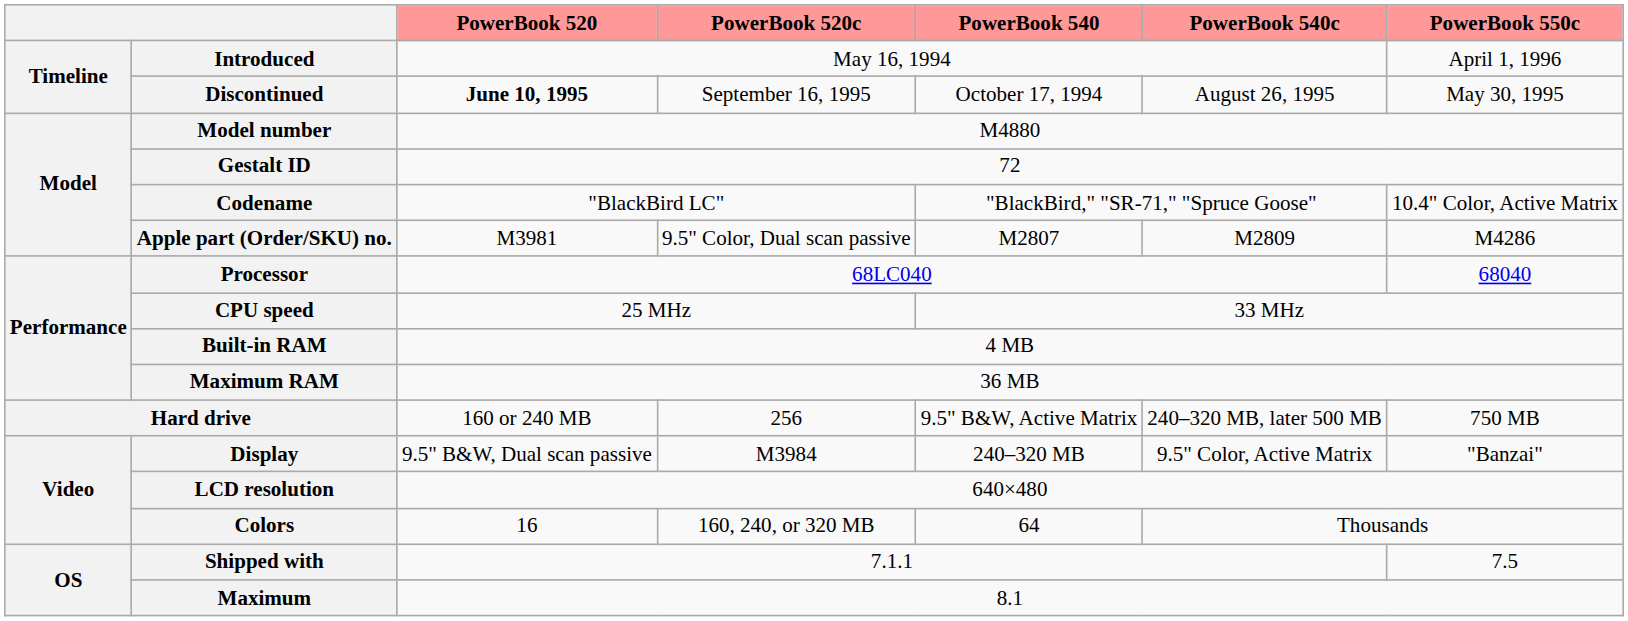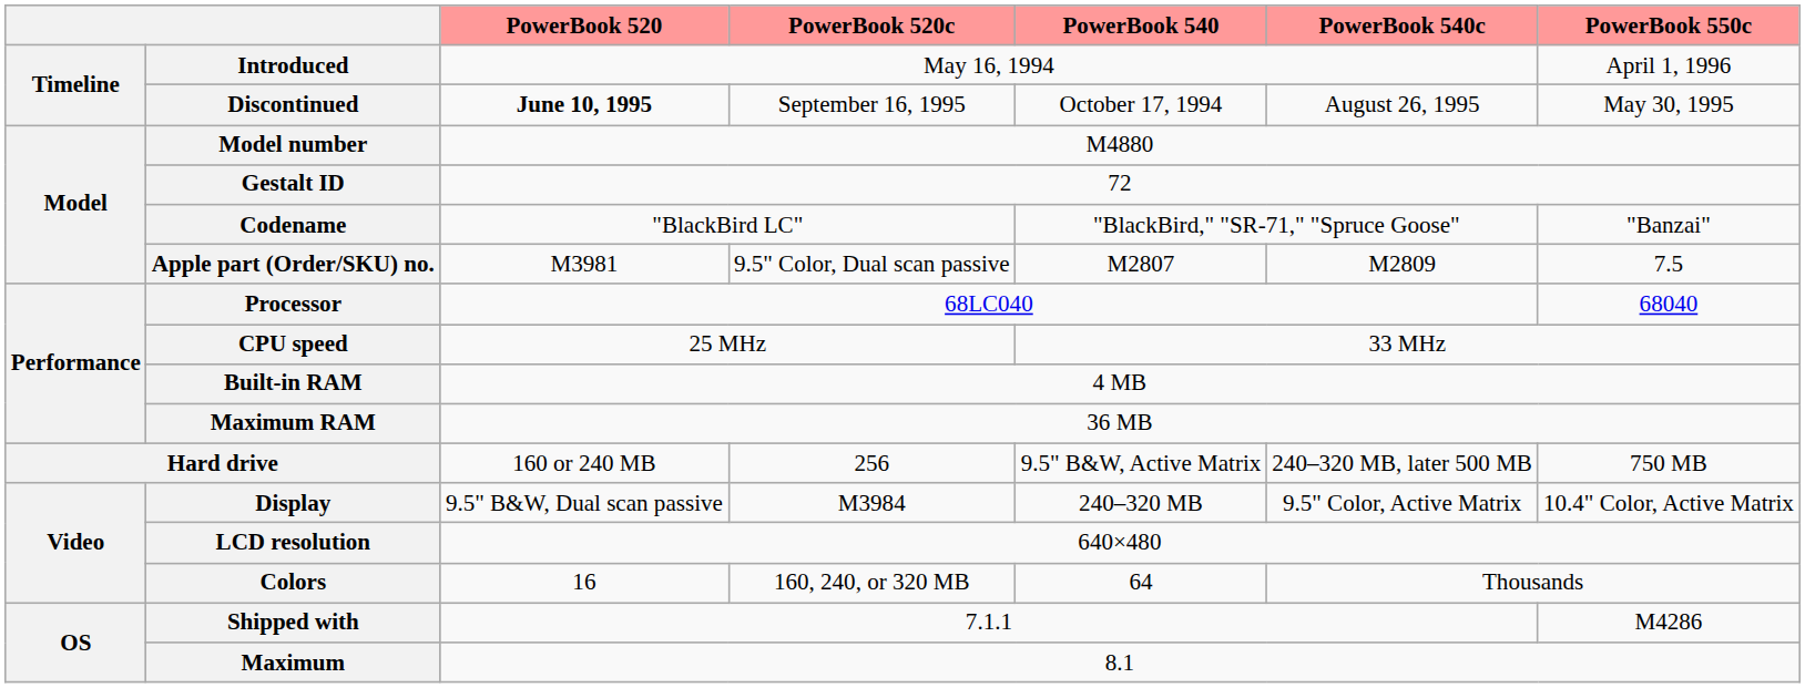 <table class="wikitable mw-collapsible" style="font-size:small; text-align:center">
 <tr>
 <th colspan=2></th>
 <th style="background:#FF9999">PowerBook 520</th>
 <th style="background:#FF9999">PowerBook 520c</th>
 <th style="background:#FF9999">PowerBook 540</th>
 <th style="background:#FF9999">PowerBook 540c</th>
 <th style="background:#FF9999">PowerBook 550c</th>
 </tr>
 <tr>
 <th rowspan=2>Timeline</th>
 <th>Introduced</th>
 <td colspan=4>May 16, 1994</td>
 <td>April 1, 1996</td>
 </tr>
 <tr>
 <th>Discontinued</th>
 <td><strong>June 10, 1995</strong></td>
 <td>September 16, 1995</td>
 <td>October 17, 1994</td>
 <td>August 26, 1995</td>
 <td>May 30, 1995</td>
 </tr>
 <tr>
 <th rowspan=4>Model</th>
 <th>Model number</th>
 <td colspan=5>M4880</td>
 </tr>
 <tr>
 <th>Gestalt ID</th>
 <td colspan=5>72</td>
 </tr>
 <tr>
 <th>Codename</th>
 <td colspan=2>"BlackBird LC"</td>
 <td colspan=2>"BlackBird," "SR-71," "Spruce Goose"</td>
-<td>10.4" Color, Active Matrix</td>
+<td>"Banzai"</td>
 </tr>
 <tr>
 <th>Apple part (Order/SKU) no.</th>
 <td>M3981</td>
 <td>9.5" Color, Dual scan passive</td>
 <td>M2807</td>
 <td>M2809</td>
-<td>M4286</td>
+<td>7.5</td>
 </tr>
 <tr>
 <th rowspan=4>Performance</th>
 <th>Processor</th>
 <td colspan=4><a href='#'>68LC040</a></td>
 <td><a href='#'>68040</a></td>
 </tr>
 <tr>
 <th>CPU speed</th>
 <td colspan=2>25 MHz</td>
 <td colspan=3>33 MHz</td>
 </tr>
 <tr>
 <th>Built-in RAM</th>
 <td colspan=5>4 MB</td>
 </tr>
 <tr>
 <th>Maximum RAM</th>
 <td colspan=5>36 MB</td>
 </tr>
 <tr>
 <th colspan=2>Hard drive</th>
 <td>160 or 240 MB</td>
 <td>256</td>
 <td>9.5" B&W, Active Matrix</td>
 <td>240–320 MB, later 500 MB</td>
 <td>750 MB</td>
 </tr>
 <tr>
 <th rowspan=3>Video</th>
 <th>Display</th>
 <td>9.5" B&W, Dual scan passive</td>
 <td>M3984</td>
 <td>240–320 MB</td>
 <td>9.5" Color, Active Matrix</td>
-<td>"Banzai"</td>
+<td>10.4" Color, Active Matrix</td>
 </tr>
 <tr>
 <th>LCD resolution</th>
 <td colspan=5>640×480</td>
 </tr>
 <tr>
 <th>Colors</th>
 <td>16</td>
 <td>160, 240, or 320 MB</td>
 <td>64</td>
 <td colspan=2>Thousands</td>
 </tr>
 <tr>
 <th rowspan=2>OS</th>
 <th>Shipped with</th>
 <td colspan=4>7.1.1</td>
-<td>7.5</td>
+<td>M4286</td>
 </tr>
 <tr>
 <th>Maximum</th>
 <td colspan=5>8.1</td>
 </tr>
 </table>
